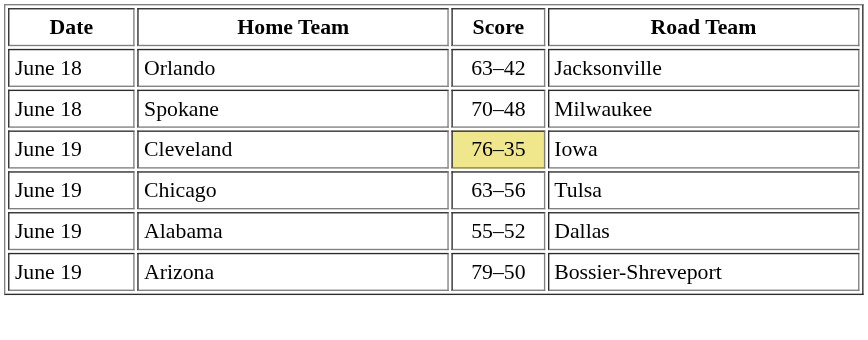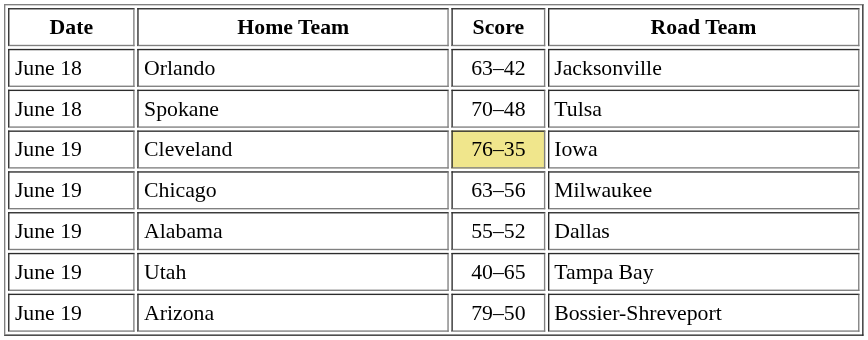 <table border="1" cellpadding="4" cellspacing="2" width="50%">
 <tr>
 <th width="15%">Date</th>
 <th width="37%">Home Team</th>
 <th width="11%">Score</th>
 <th width="37%">Road Team</th>
 </tr>
 <tr>
 <td>June 18</td>
 <td>Orlando</td>
 <td align="center">63–42</td>
 <td>Jacksonville</td>
 </tr>
 <tr>
 <td>June 18</td>
 <td>Spokane</td>
 <td align="center">70–48</td>
-<td>Milwaukee</td>
+<td>Tulsa</td>
 </tr>
 <tr>
 <td>June 19</td>
 <td>Cleveland</td>
 <td align="center" style="background: khaki;">76–35</td>
 <td>Iowa</td>
 </tr>
 <tr>
 <td>June 19</td>
 <td>Chicago</td>
 <td align="center">63–56</td>
-<td>Tulsa</td>
+<td>Milwaukee</td>
 </tr>
 <tr>
 <td>June 19</td>
 <td>Alabama</td>
 <td align="center">55–52</td>
 <td>Dallas</td>
 </tr>
 <tr>
 <td>June 19</td>
+<td>Utah</td>
+<td align="center">40–65</td>
+<td>Tampa Bay</td>
+</tr>
+<tr>
+<td>June 19</td>
 <td>Arizona</td>
 <td align="center">79–50</td>
 <td>Bossier-Shreveport</td>
 </tr>
 </table>
